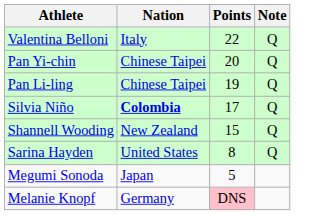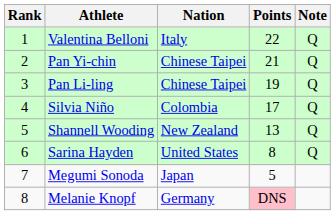 <table class="wikitable sortable" style="text-align:center">
 <tr>
+<th>Rank</th>
 <th>Athlete</th>
 <th>Nation</th>
 <th>Points</th>
 <th>Note</th>
 </tr>
 <tr bgcolor=ccffcc>
+<td>1</td>
 <td align=left><a href='#'>Valentina Belloni</a></td>
 <td align=left> <a href='#'>Italy</a></td>
 <td>22</td>
 <td>Q</td>
 </tr>
 <tr bgcolor=ccffcc>
+<td>2</td>
 <td align=left><a href='#'>Pan Yi-chin</a></td>
 <td align=left> <a href='#'>Chinese Taipei</a></td>
-<td>20</td>
+<td>21</td>
 <td>Q</td>
 </tr>
 <tr bgcolor=ccffcc>
+<td>3</td>
 <td align=left><a href='#'>Pan Li-ling</a></td>
 <td align=left> <a href='#'>Chinese Taipei</a></td>
 <td>19</td>
 <td>Q</td>
 </tr>
 <tr bgcolor=ccffcc>
+<td>4</td>
 <td align=left><a href='#'>Silvia Niño</a></td>
-<td align=left><strong> <a href='#'>Colombia</a></strong></td>
+<td align=left> <a href='#'>Colombia</a></td>
 <td>17</td>
 <td>Q</td>
 </tr>
 <tr bgcolor=ccffcc>
+<td>5</td>
 <td align=left><a href='#'>Shannell Wooding</a></td>
 <td align=left> <a href='#'>New Zealand</a></td>
-<td>15</td>
+<td>13</td>
 <td>Q</td>
 </tr>
 <tr bgcolor=ccffcc>
+<td>6</td>
 <td align=left><a href='#'>Sarina Hayden</a></td>
 <td align=left> <a href='#'>United States</a></td>
 <td>8</td>
 <td>Q</td>
 </tr>
 <tr>
+<td>7</td>
 <td align=left><a href='#'>Megumi Sonoda</a></td>
 <td align=left> <a href='#'>Japan</a></td>
 <td>5</td>
 <td></td>
 </tr>
 <tr>
+<td>8</td>
 <td align=left><a href='#'>Melanie Knopf</a></td>
 <td align=left> <a href='#'>Germany</a></td>
 <td style="background: pink;">DNS</td>
 <td></td>
 </tr>
 </table>
